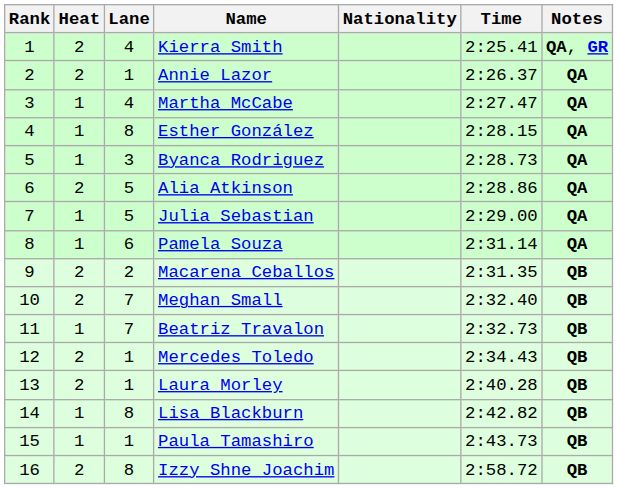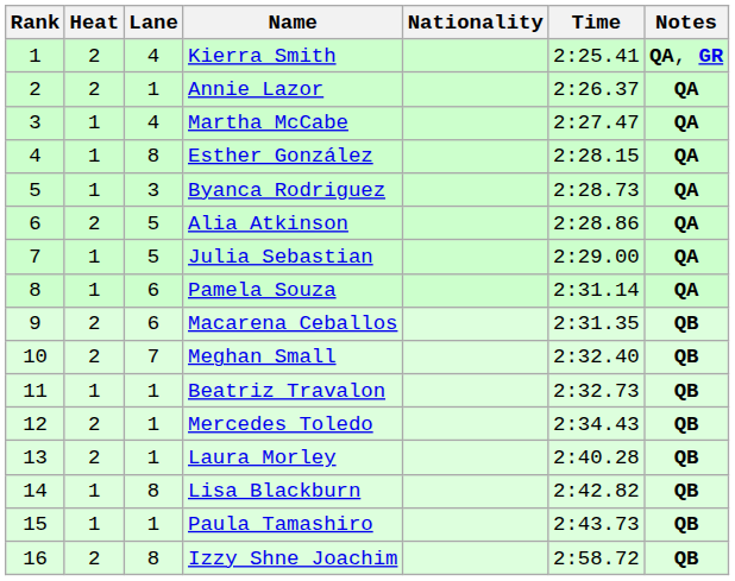 <table class="wikitable sortable" style="text-align:center">
 <tr>
 <th>Rank</th>
 <th>Heat</th>
 <th>Lane</th>
 <th>Name</th>
 <th>Nationality</th>
 <th>Time</th>
 <th>Notes</th>
 </tr>
 <tr bgcolor=ccffcc>
 <td>1</td>
 <td>2</td>
 <td>4</td>
 <td align=left><a href='#'>Kierra Smith</a></td>
 <td align=left></td>
 <td>2:25.41</td>
 <td><strong>QA</strong>, <strong><a href='#'>GR</a></strong></td>
 </tr>
 <tr bgcolor=ccffcc>
 <td>2</td>
 <td>2</td>
 <td>1</td>
 <td align=left><a href='#'>Annie Lazor</a></td>
 <td align=left></td>
 <td>2:26.37</td>
 <td><strong>QA</strong></td>
 </tr>
 <tr bgcolor=ccffcc>
 <td>3</td>
 <td>1</td>
 <td>4</td>
 <td align=left><a href='#'>Martha McCabe</a></td>
 <td align=left></td>
 <td>2:27.47</td>
 <td><strong>QA</strong></td>
 </tr>
 <tr bgcolor=ccffcc>
 <td>4</td>
 <td>1</td>
 <td>8</td>
 <td align=left><a href='#'>Esther González</a></td>
 <td align=left></td>
 <td>2:28.15</td>
 <td><strong>QA</strong></td>
 </tr>
 <tr bgcolor=ccffcc>
 <td>5</td>
 <td>1</td>
 <td>3</td>
 <td align=left><a href='#'>Byanca Rodriguez</a></td>
 <td align=left></td>
 <td>2:28.73</td>
 <td><strong>QA</strong></td>
 </tr>
 <tr bgcolor=ccffcc>
 <td>6</td>
 <td>2</td>
 <td>5</td>
 <td align=left><a href='#'>Alia Atkinson</a></td>
 <td align=left></td>
 <td>2:28.86</td>
 <td><strong>QA</strong></td>
 </tr>
 <tr bgcolor=ccffcc>
 <td>7</td>
 <td>1</td>
 <td>5</td>
 <td align=left><a href='#'>Julia Sebastian</a></td>
 <td align=left></td>
 <td>2:29.00</td>
 <td><strong>QA</strong></td>
 </tr>
 <tr bgcolor=ccffcc>
 <td>8</td>
 <td>1</td>
 <td>6</td>
 <td align=left><a href='#'>Pamela Souza</a></td>
 <td align=left></td>
 <td>2:31.14</td>
 <td><strong>QA</strong></td>
 </tr>
 <tr bgcolor=ddffdd>
 <td>9</td>
 <td>2</td>
-<td>2</td>
+<td>6</td>
 <td align=left><a href='#'>Macarena Ceballos</a></td>
 <td align=left></td>
 <td>2:31.35</td>
 <td><strong>QB</strong></td>
 </tr>
 <tr bgcolor=ddffdd>
 <td>10</td>
 <td>2</td>
 <td>7</td>
 <td align=left><a href='#'>Meghan Small</a></td>
 <td align=left></td>
 <td>2:32.40</td>
 <td><strong>QB</strong></td>
 </tr>
 <tr bgcolor=ddffdd>
 <td>11</td>
 <td>1</td>
-<td>7</td>
+<td>1</td>
 <td align=left><a href='#'>Beatriz Travalon</a></td>
 <td align=left></td>
 <td>2:32.73</td>
 <td><strong>QB</strong></td>
 </tr>
 <tr bgcolor=ddffdd>
 <td>12</td>
 <td>2</td>
 <td>1</td>
 <td align=left><a href='#'>Mercedes Toledo</a></td>
 <td align=left></td>
 <td>2:34.43</td>
 <td><strong>QB</strong></td>
 </tr>
 <tr bgcolor=ddffdd>
 <td>13</td>
 <td>2</td>
 <td>1</td>
 <td align=left><a href='#'>Laura Morley</a></td>
 <td align=left></td>
 <td>2:40.28</td>
 <td><strong>QB</strong></td>
 </tr>
 <tr bgcolor=ddffdd>
 <td>14</td>
 <td>1</td>
 <td>8</td>
 <td align=left><a href='#'>Lisa Blackburn</a></td>
 <td align=left></td>
 <td>2:42.82</td>
 <td><strong>QB</strong></td>
 </tr>
 <tr bgcolor=ddffdd>
 <td>15</td>
 <td>1</td>
 <td>1</td>
 <td align=left><a href='#'>Paula Tamashiro</a></td>
 <td align=left></td>
 <td>2:43.73</td>
 <td><strong>QB</strong></td>
 </tr>
 <tr bgcolor=ddffdd>
 <td>16</td>
 <td>2</td>
 <td>8</td>
 <td align=left><a href='#'>Izzy Shne Joachim</a></td>
 <td align=left></td>
 <td>2:58.72</td>
 <td><strong>QB</strong></td>
 </tr>
 </table>
